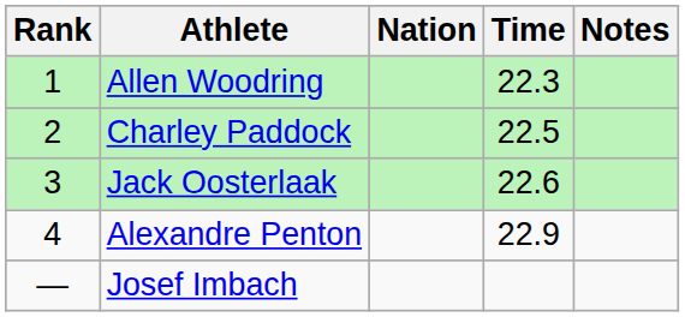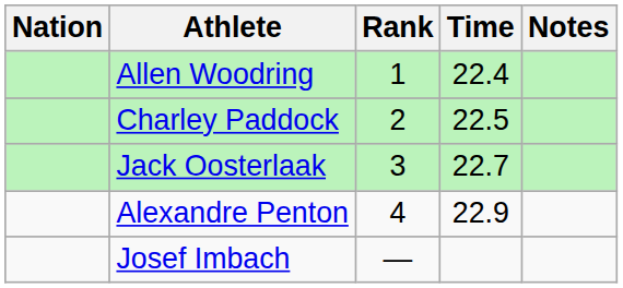 <table class="wikitable sortable" style="text-align:center">
 <tr>
+<th>Nation</th>
+<th>Athlete</th>
 <th>Rank</th>
-<th>Athlete</th>
-<th>Nation</th>
 <th>Time</th>
 <th>Notes</th>
 </tr>
 <tr bgcolor=bbf3bb>
+<td align=left></td>
+<td align=left><a href='#'>Allen Woodring</a></td>
 <td>1</td>
-<td align=left><a href='#'>Allen Woodring</a></td>
-<td align=left></td>
-<td>22.3</td>
+<td>22.4</td>
 <td></td>
 </tr>
 <tr bgcolor=bbf3bb>
+<td align=left></td>
+<td align=left><a href='#'>Charley Paddock</a></td>
 <td>2</td>
-<td align=left><a href='#'>Charley Paddock</a></td>
-<td align=left></td>
 <td>22.5</td>
 <td></td>
 </tr>
 <tr bgcolor=bbf3bb>
+<td align=left></td>
+<td align=left><a href='#'>Jack Oosterlaak</a></td>
 <td>3</td>
-<td align=left><a href='#'>Jack Oosterlaak</a></td>
-<td align=left></td>
-<td>22.6</td>
+<td>22.7</td>
 <td></td>
 </tr>
 <tr>
+<td align=left></td>
+<td align=left><a href='#'>Alexandre Penton</a></td>
 <td>4</td>
-<td align=left><a href='#'>Alexandre Penton</a></td>
-<td align=left></td>
 <td data-sort-value=30.0>22.9</td>
 <td></td>
 </tr>
 <tr>
+<td align=left></td>
+<td align=left><a href='#'>Josef Imbach</a></td>
 <td data-sort-value=5>—</td>
-<td align=left><a href='#'>Josef Imbach</a></td>
-<td align=left></td>
 <td data-sort-value=99.9></td>
 <td></td>
 </tr>
 </table>
